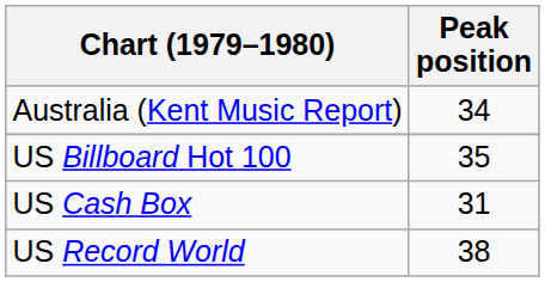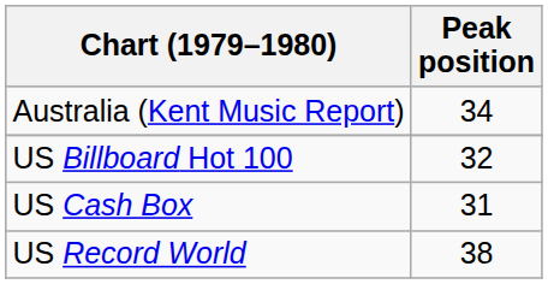 <table class="wikitable sortable">
 <tr>
 <th>Chart (1979–1980)</th>
 <th>Peak<br>position</th>
 </tr>
 <tr>
 <td>Australia (<a href='#'>Kent Music Report</a>)</td>
 <td align="center">34</td>
 </tr>
 <tr>
 </tr>
 <tr>
 </tr>
 <tr>
 </tr>
 <tr>
 </tr>
 <tr>
 </tr>
 <tr>
 </tr>
 <tr>
 <td>US <a href='#'><em>Billboard</em> Hot 100</a></td>
-<td align="center">35</td>
+<td align="center">32</td>
 </tr>
 <tr>
 <td>US <em><a href='#'>Cash Box</a></em></td>
 <td align="center">31</td>
 </tr>
 <tr>
 <td>US <em><a href='#'>Record World</a></em></td>
 <td align="center">38</td>
 </tr>
 </table>
